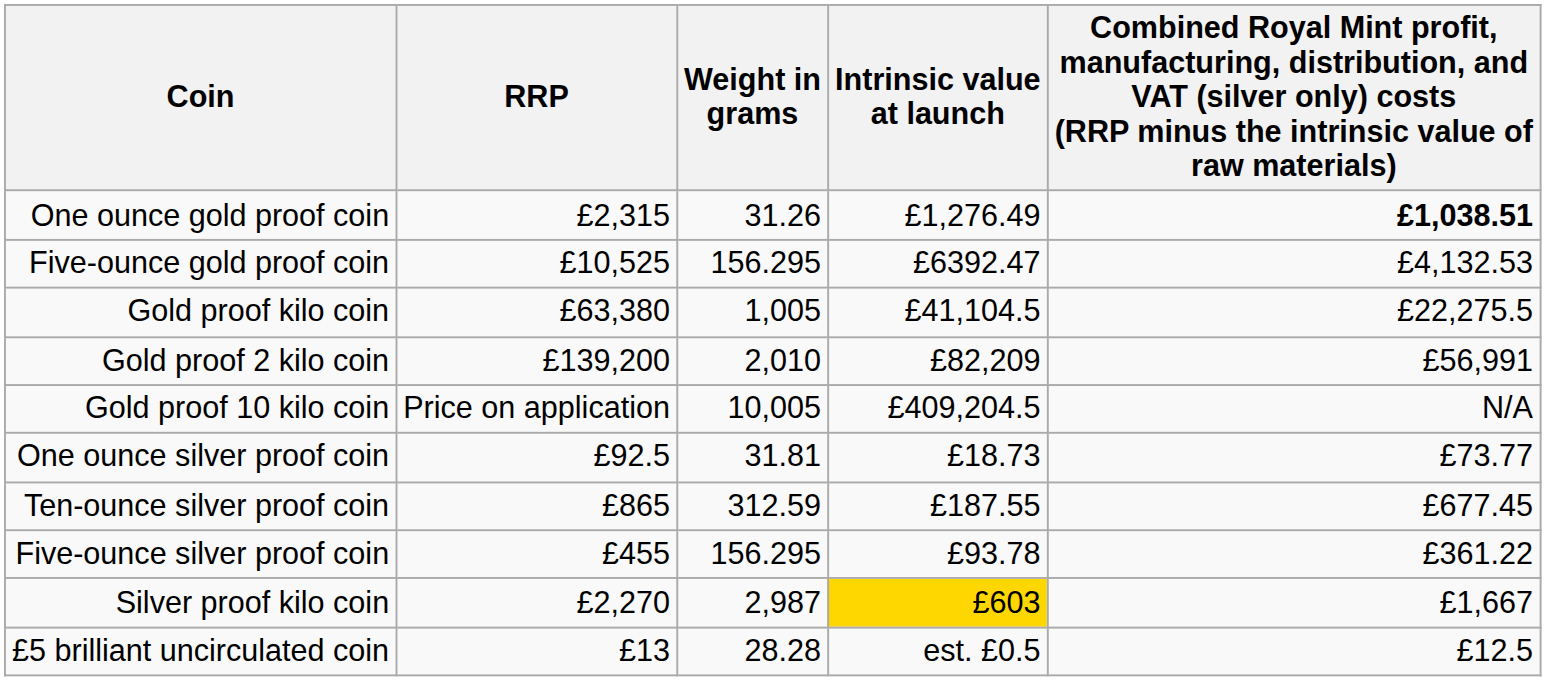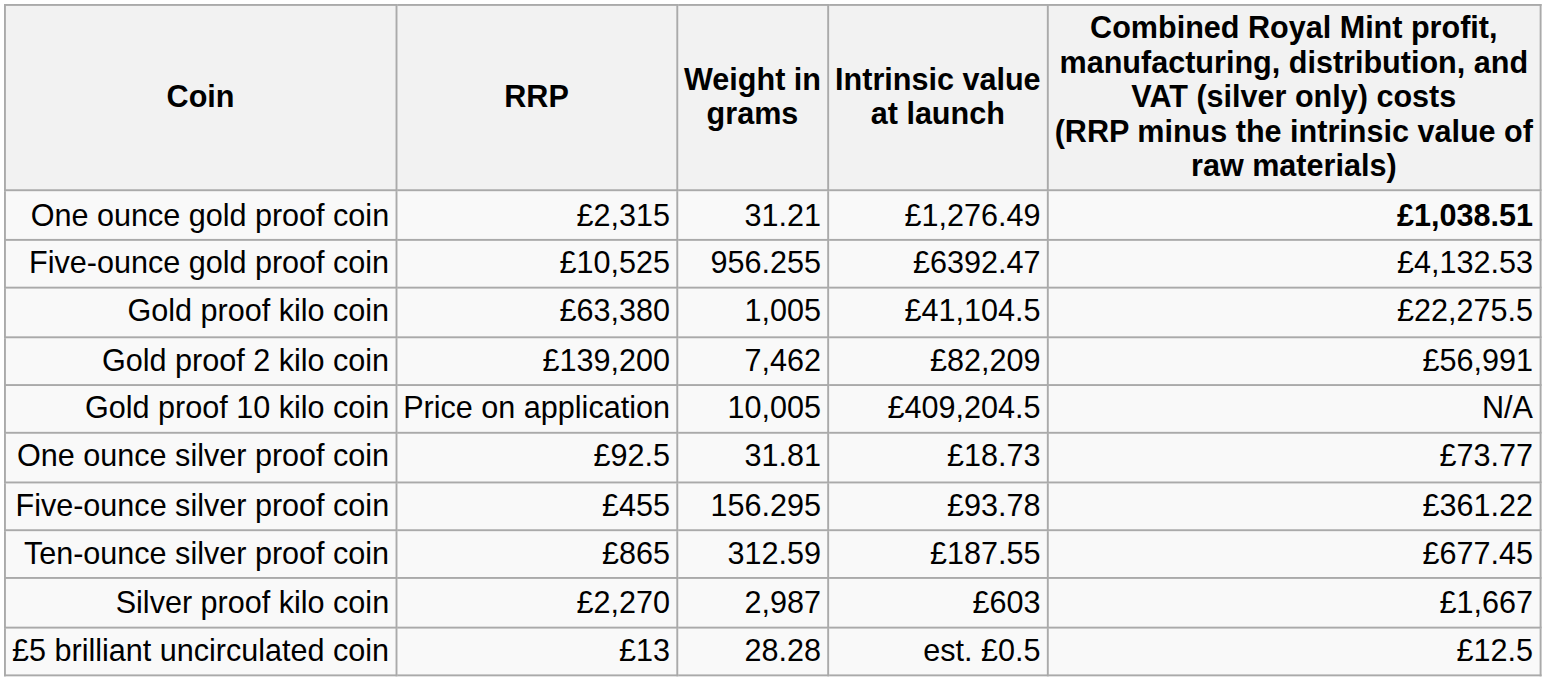 <table class="wikitable" style="text-align:right">
 <tr>
 <th>Coin</th>
 <th>RRP</th>
 <th>Weight in<br>grams</th>
 <th>Intrinsic value<br>at launch</th>
 <th>Combined Royal Mint profit,<br>manufacturing, distribution, and<br>VAT (silver only) costs<br>(RRP minus the intrinsic value of<br>raw materials)</th>
 </tr>
 <tr>
 <td>One ounce gold proof coin</td>
 <td>£2,315</td>
-<td>31.26</td>
+<td>31.21</td>
 <td>£1,276.49</td>
 <td><strong>£1,038.51</strong></td>
 </tr>
 <tr>
 <td>Five-ounce gold proof coin</td>
 <td>£10,525</td>
-<td>156.295</td>
+<td>956.255</td>
 <td>£6392.47</td>
 <td>£4,132.53</td>
 </tr>
 <tr>
 <td>Gold proof kilo coin</td>
 <td>£63,380</td>
 <td>1,005</td>
 <td>£41,104.5</td>
 <td>£22,275.5</td>
 </tr>
 <tr>
 <td>Gold proof 2 kilo coin</td>
 <td>£139,200</td>
-<td>2,010</td>
+<td>7,462</td>
 <td>£82,209</td>
 <td>£56,991</td>
 </tr>
 <tr>
 <td>Gold proof 10 kilo coin</td>
 <td>Price on application</td>
 <td>10,005</td>
 <td>£409,204.5</td>
 <td>N/A</td>
 </tr>
 <tr>
 <td>One ounce silver proof coin</td>
 <td>£92.5</td>
 <td>31.81</td>
 <td>£18.73</td>
 <td>£73.77</td>
 </tr>
 <tr>
+<td>Five-ounce silver proof coin</td>
+<td>£455</td>
+<td>156.295</td>
+<td>£93.78</td>
+<td>£361.22</td>
+</tr>
+<tr>
 <td>Ten-ounce silver proof coin</td>
 <td>£865</td>
 <td>312.59</td>
 <td>£187.55</td>
 <td>£677.45</td>
 </tr>
 <tr>
-<td>Five-ounce silver proof coin</td>
-<td>£455</td>
-<td>156.295</td>
-<td>£93.78</td>
-<td>£361.22</td>
-</tr>
-<tr>
 <td>Silver proof kilo coin</td>
 <td>£2,270</td>
 <td>2,987</td>
-<td style="background: gold;">£603</td>
+<td>£603</td>
 <td>£1,667</td>
 </tr>
 <tr>
 <td>£5 brilliant uncirculated coin</td>
 <td>£13</td>
 <td>28.28</td>
 <td>est. £0.5</td>
 <td>£12.5</td>
 </tr>
 </table>
